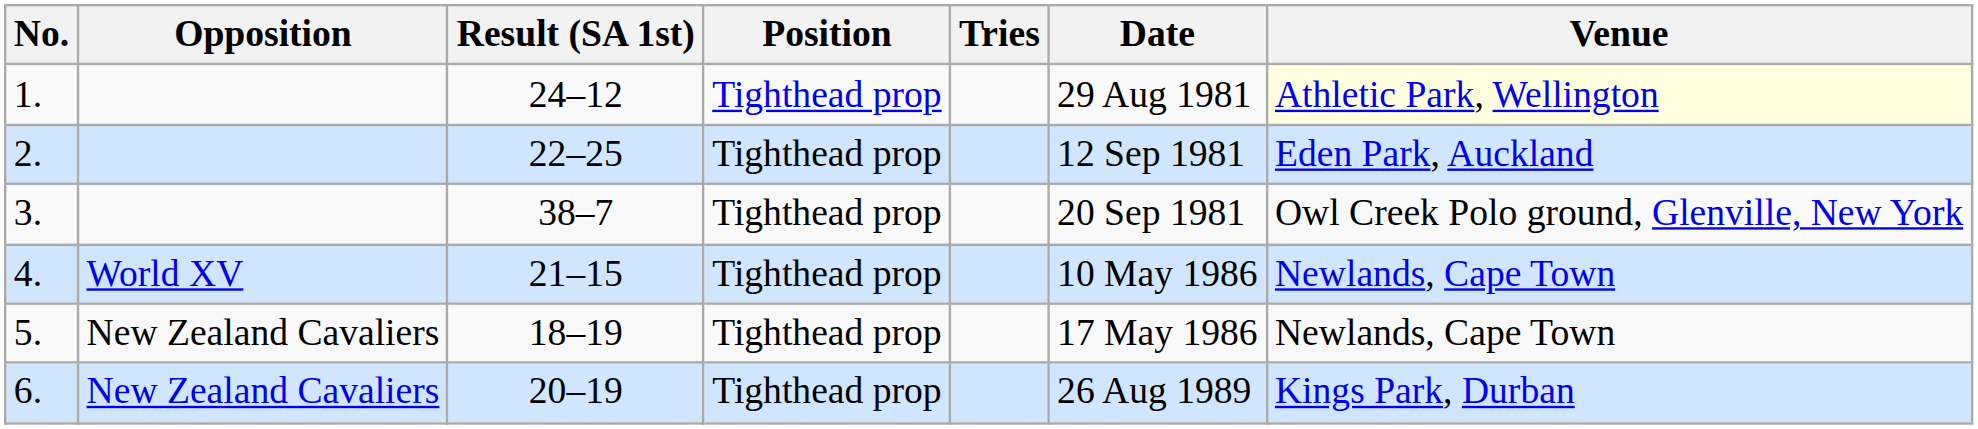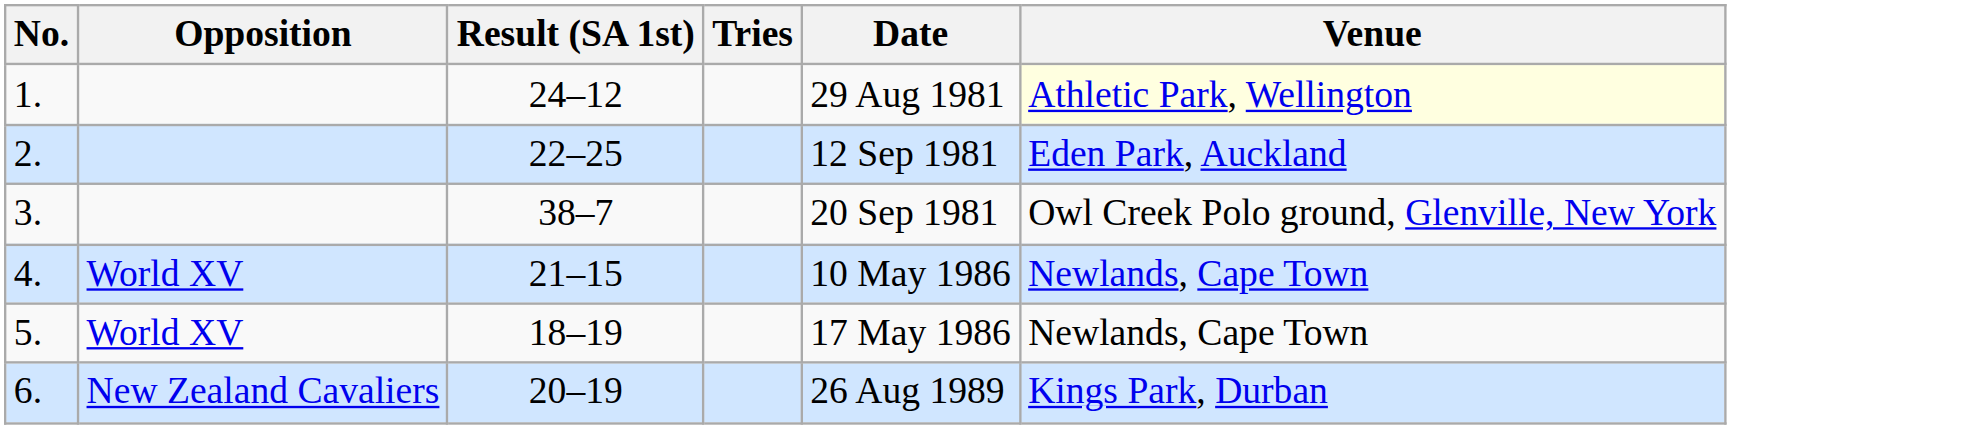 <table class="wikitable sortable">
 <tr>
 <th>No.</th>
 <th>Opposition</th>
 <th>Result (SA 1st)</th>
-<th>Position</th>
 <th>Tries</th>
 <th>Date</th>
 <th>Venue</th>
 </tr>
 <tr>
 <td>1.</td>
 <td></td>
 <td align="center">24–12</td>
-<td><a href='#'>Tighthead prop</a></td>
 <td></td>
 <td>29 Aug 1981</td>
 <td style="background: lightyellow;"><a href='#'>Athletic Park</a>, <a href='#'>Wellington</a></td>
 </tr>
 <tr style="background: #D0E6FF;">
 <td>2.</td>
 <td></td>
 <td align="center">22–25</td>
-<td>Tighthead prop</td>
 <td></td>
 <td>12 Sep 1981</td>
 <td><a href='#'>Eden Park</a>, <a href='#'>Auckland</a></td>
 </tr>
 <tr>
 <td>3.</td>
 <td></td>
 <td align="center">38–7</td>
-<td>Tighthead prop</td>
 <td></td>
 <td>20 Sep 1981</td>
 <td>Owl Creek Polo ground, <a href='#'>Glenville, New York</a></td>
 </tr>
 <tr style="background: #D0E6FF;">
 <td>4.</td>
 <td><a href='#'>World XV</a></td>
 <td align="center">21–15</td>
-<td>Tighthead prop</td>
 <td></td>
 <td>10 May 1986</td>
 <td><a href='#'>Newlands</a>, <a href='#'>Cape Town</a></td>
 </tr>
 <tr>
 <td>5.</td>
-<td>New Zealand Cavaliers</td>
+<td><a href='#'>World XV</a></td>
 <td align="center">18–19</td>
-<td>Tighthead prop</td>
 <td></td>
 <td>17 May 1986</td>
 <td>Newlands, Cape Town</td>
 </tr>
 <tr style="background: #D0E6FF;">
 <td>6.</td>
 <td><a href='#'>New Zealand Cavaliers</a></td>
 <td align="center">20–19</td>
-<td>Tighthead prop</td>
 <td></td>
 <td>26 Aug 1989</td>
 <td><a href='#'>Kings Park</a>, <a href='#'>Durban</a></td>
 </tr>
 </table>
